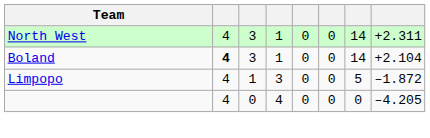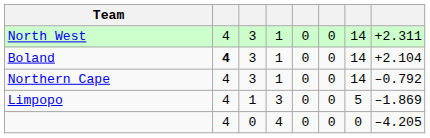 <table class="wikitable" style="text-align:center">
 <tr>
 <th width=200>Team</th>
 <th width=20></th>
 <th width=20></th>
 <th width=20></th>
 <th width=20></th>
 <th width=20></th>
 <th width=20></th>
 <th width=45></th>
 </tr>
 <tr style="background:#cfc">
 <td align="left"> <a href='#'>North West</a></td>
 <td>4</td>
 <td>3</td>
 <td>1</td>
 <td>0</td>
 <td>0</td>
 <td>14</td>
 <td>+2.311</td>
 </tr>
 <tr>
 <td align="left"> <a href='#'>Boland</a></td>
 <td><strong>4</strong></td>
 <td>3</td>
 <td>1</td>
 <td>0</td>
 <td>0</td>
 <td>14</td>
 <td>+2.104</td>
 </tr>
 <tr>
+<td align="left"> <a href='#'>Northern Cape</a></td>
+<td>4</td>
+<td>3</td>
+<td>1</td>
+<td>0</td>
+<td>0</td>
+<td>14</td>
+<td>–0.792</td>
+</tr>
+<tr>
 <td align="left"> <a href='#'>Limpopo</a></td>
 <td>4</td>
 <td>1</td>
 <td>3</td>
 <td>0</td>
 <td>0</td>
 <td>5</td>
-<td>–1.872</td>
+<td>–1.869</td>
 </tr>
 <tr>
 <td align="left"></td>
 <td>4</td>
 <td>0</td>
 <td>4</td>
 <td>0</td>
 <td>0</td>
 <td>0</td>
 <td>–4.205</td>
 </tr>
 </table>
